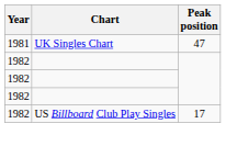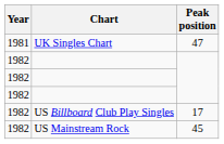 <table class="wikitable sortable">
 <tr>
 <th>Year</th>
 <th>Chart</th>
 <th>Peak<br>position</th>
 </tr>
 <tr>
 <td style="text-align:center">1981</td>
 <td><a href='#'>UK Singles Chart</a></td>
 <td style="text-align:center">47</td>
 </tr>
 <tr>
 <td style="text-align:center">1982</td>
 <td></td>
 </tr>
 <tr>
 <td style="text-align:center">1982</td>
 <td></td>
 </tr>
 <tr>
 <td style="text-align:center">1982</td>
 <td></td>
 </tr>
 <tr>
 <td style="text-align:center">1982</td>
 <td>US <em><a href='#'>Billboard</a></em> <a href='#'>Club Play Singles</a></td>
 <td style="text-align:center">17</td>
 </tr>
+<tr>
+<td style="text-align:center">1982</td>
+<td>US <a href='#'>Mainstream Rock</a></td>
+<td style="text-align:center">45</td>
+</tr>
 </table>
